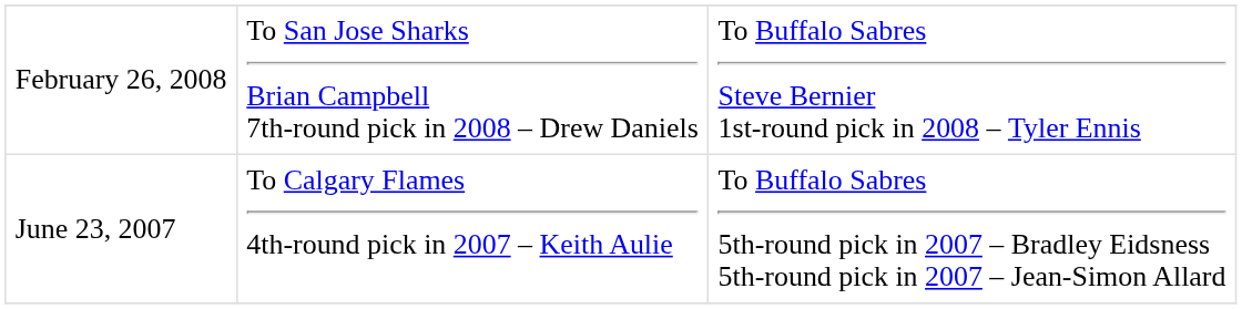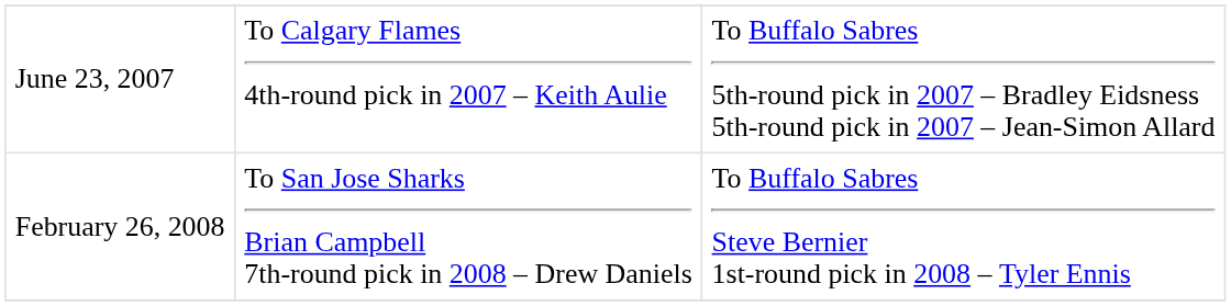 <table border=1 style="border-collapse:collapse" bordercolor="#DFDFDF"  cellpadding="5">
 <tr>
+</tr>
+<tr>
+<td>June 23, 2007</td>
+<td valign="top">To <a href='#'>Calgary Flames</a> <hr>4th-round pick in <a href='#'>2007</a> – <a href='#'>Keith Aulie</a></td>
+<td valign="top">To <a href='#'>Buffalo Sabres</a> <hr>5th-round pick in <a href='#'>2007</a> – Bradley Eidsness<br> 5th-round pick in <a href='#'>2007</a> – Jean-Simon Allard</td>
 </tr>
 <tr>
 <td>February 26, 2008</td>
 <td valign="top">To <a href='#'>San Jose Sharks</a> <hr><a href='#'>Brian Campbell</a><br>7th-round pick in <a href='#'>2008</a> – Drew Daniels</td>
 <td valign="top">To <a href='#'>Buffalo Sabres</a> <hr><a href='#'>Steve Bernier</a><br>1st-round pick in <a href='#'>2008</a> – <a href='#'>Tyler Ennis</a></td>
 </tr>
 <tr>
-<td>June 23, 2007</td>
-<td valign="top">To <a href='#'>Calgary Flames</a> <hr>4th-round pick in <a href='#'>2007</a> – <a href='#'>Keith Aulie</a></td>
-<td valign="top">To <a href='#'>Buffalo Sabres</a> <hr>5th-round pick in <a href='#'>2007</a> – Bradley Eidsness<br> 5th-round pick in <a href='#'>2007</a> – Jean-Simon Allard</td>
-</tr>
-<tr>
 </tr>
 </table>
